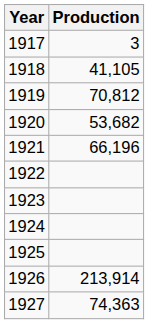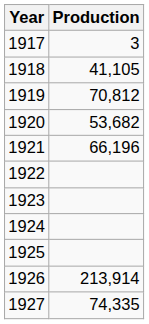 <table class=wikitable style="text-align:right">
 <tr>
 <th>Year</th>
 <th>Production</th>
 </tr>
 <tr>
 <td>1917</td>
 <td>3</td>
 </tr>
 <tr>
 <td>1918</td>
 <td>41,105</td>
 </tr>
 <tr>
 <td>1919</td>
 <td>70,812</td>
 </tr>
 <tr>
 <td>1920</td>
 <td>53,682</td>
 </tr>
 <tr>
 <td>1921</td>
 <td>66,196</td>
 </tr>
 <tr>
 <td>1922</td>
 <td></td>
 </tr>
 <tr>
 <td>1923</td>
 <td></td>
 </tr>
 <tr>
 <td>1924</td>
 <td></td>
 </tr>
 <tr>
 <td>1925</td>
 <td></td>
 </tr>
 <tr>
 <td>1926</td>
 <td>213,914</td>
 </tr>
 <tr>
 <td>1927</td>
-<td>74,363</td>
+<td>74,335</td>
 </tr>
 </table>
